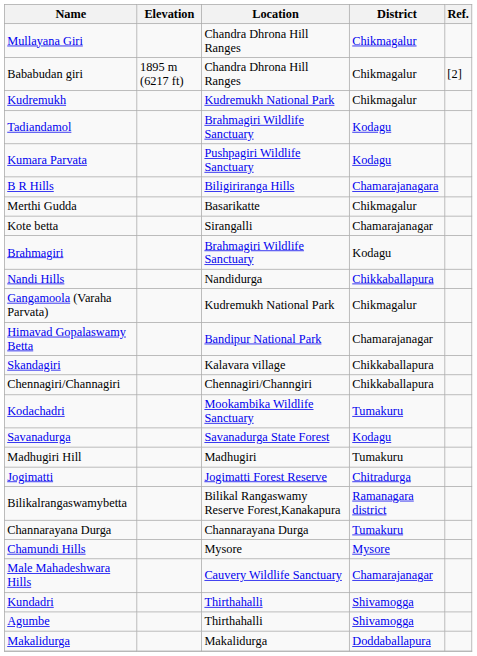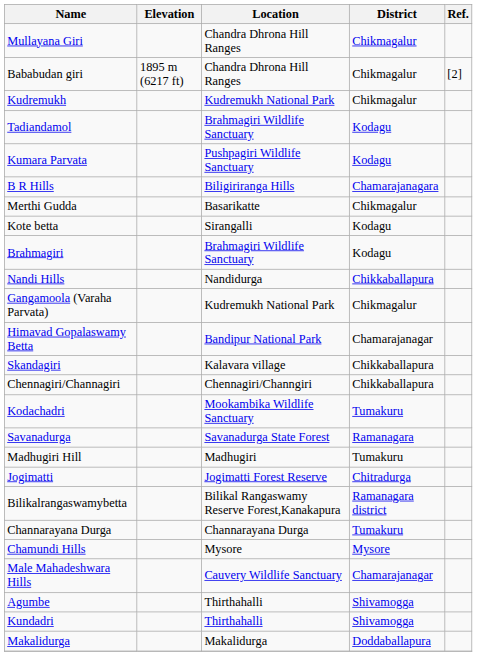 <table class="wikitable sortable">
 <tr>
 <th>Name</th>
 <th>Elevation</th>
 <th>Location</th>
 <th>District</th>
 <th>Ref.</th>
 </tr>
 <tr>
 <td><a href='#'>Mullayana Giri</a></td>
 <td align="center"></td>
 <td>Chandra Dhrona Hill Ranges</td>
 <td><a href='#'>Chikmagalur</a></td>
 <td></td>
 </tr>
 <tr>
 <td>Bababudan giri</td>
 <td>1895 m (6217 ft)</td>
 <td>Chandra Dhrona Hill Ranges</td>
 <td>Chikmagalur</td>
 <td>[2]</td>
 </tr>
 <tr>
 <td><a href='#'>Kudremukh</a></td>
 <td align="center"></td>
 <td><a href='#'>Kudremukh National Park</a></td>
 <td>Chikmagalur</td>
 <td></td>
 </tr>
 <tr>
 <td><a href='#'>Tadiandamol</a></td>
 <td align="center"></td>
 <td><a href='#'>Brahmagiri Wildlife Sanctuary</a></td>
 <td><a href='#'>Kodagu</a></td>
 <td></td>
 </tr>
 <tr>
 <td><a href='#'>Kumara Parvata</a></td>
 <td align="center"></td>
 <td><a href='#'>Pushpagiri Wildlife Sanctuary</a></td>
 <td><a href='#'>Kodagu</a></td>
 <td></td>
 </tr>
 <tr>
 <td><a href='#'>B R Hills</a></td>
 <td align="center"></td>
 <td><a href='#'>Biligiriranga Hills</a></td>
 <td><a href='#'>Chamarajanagara</a></td>
 <td></td>
 </tr>
 <tr>
 <td>Merthi Gudda</td>
 <td align="center"></td>
 <td>Basarikatte</td>
 <td>Chikmagalur</td>
 <td></td>
 </tr>
 <tr>
 <td>Kote betta</td>
 <td align="center"></td>
 <td>Sirangalli</td>
-<td>Chamarajanagar</td>
+<td>Kodagu</td>
 <td></td>
 </tr>
 <tr>
 <td><a href='#'>Brahmagiri</a></td>
 <td align="center"></td>
 <td><a href='#'>Brahmagiri Wildlife Sanctuary</a></td>
 <td>Kodagu</td>
 <td></td>
 </tr>
 <tr>
 <td><a href='#'>Nandi Hills</a></td>
 <td align="center"></td>
 <td>Nandidurga</td>
 <td><a href='#'>Chikkaballapura</a></td>
 <td></td>
 </tr>
 <tr>
 <td><a href='#'>Gangamoola</a> (Varaha Parvata)</td>
 <td align="center"></td>
 <td>Kudremukh National Park</td>
 <td>Chikmagalur</td>
 <td></td>
 </tr>
 <tr>
 <td><a href='#'>Himavad Gopalaswamy Betta</a></td>
 <td align="center"></td>
 <td><a href='#'>Bandipur National Park</a></td>
 <td>Chamarajanagar</td>
 <td></td>
 </tr>
 <tr>
 <td><a href='#'>Skandagiri</a></td>
 <td align="center"></td>
 <td>Kalavara village</td>
 <td>Chikkaballapura</td>
 <td></td>
 </tr>
 <tr>
 <td>Chennagiri/Channagiri</td>
 <td align="center"></td>
 <td>Chennagiri/Channgiri</td>
 <td>Chikkaballapura</td>
 <td></td>
 </tr>
 <tr>
 <td><a href='#'>Kodachadri</a></td>
 <td align="center"></td>
 <td><a href='#'>Mookambika Wildlife Sanctuary</a></td>
 <td><a href='#'>Tumakuru</a></td>
 <td></td>
 </tr>
 <tr>
 <td><a href='#'>Savanadurga</a></td>
 <td align="center"></td>
 <td><a href='#'>Savanadurga State Forest</a></td>
-<td><a href='#'>Kodagu</a></td>
+<td><a href='#'>Ramanagara</a></td>
 <td></td>
 </tr>
 <tr>
 <td>Madhugiri Hill</td>
 <td></td>
 <td>Madhugiri</td>
 <td>Tumakuru</td>
 <td></td>
 </tr>
 <tr>
 <td><a href='#'>Jogimatti</a></td>
 <td align="center"></td>
 <td><a href='#'>Jogimatti Forest Reserve</a></td>
 <td><a href='#'>Chitradurga</a></td>
 <td></td>
 </tr>
 <tr>
 <td>Bilikalrangaswamybetta</td>
 <td align="center"></td>
 <td>Bilikal Rangaswamy Reserve Forest,Kanakapura</td>
 <td><a href='#'>Ramanagara district</a></td>
 <td></td>
 </tr>
 <tr>
 <td>Channarayana Durga</td>
 <td></td>
 <td>Channarayana Durga</td>
 <td><a href='#'>Tumakuru</a></td>
 <td></td>
 </tr>
 <tr>
 <td><a href='#'>Chamundi Hills</a></td>
 <td></td>
 <td>Mysore</td>
 <td><a href='#'>Mysore</a></td>
 <td></td>
 </tr>
 <tr>
 <td><a href='#'>Male Mahadeshwara Hills</a></td>
 <td align="center"></td>
 <td><a href='#'>Cauvery Wildlife Sanctuary</a></td>
 <td><a href='#'>Chamarajanagar</a></td>
 <td></td>
 </tr>
 <tr>
-<td><a href='#'>Kundadri</a></td>
+<td><a href='#'>Agumbe</a></td>
 <td align="center"></td>
-<td><a href='#'>Thirthahalli</a></td>
+<td>Thirthahalli</td>
 <td><a href='#'>Shivamogga</a></td>
 <td></td>
 </tr>
 <tr>
-<td><a href='#'>Agumbe</a></td>
+<td><a href='#'>Kundadri</a></td>
 <td align="center"></td>
-<td>Thirthahalli</td>
+<td><a href='#'>Thirthahalli</a></td>
 <td><a href='#'>Shivamogga</a></td>
 <td></td>
 </tr>
 <tr>
 <td><a href='#'>Makalidurga</a></td>
 <td align="center"></td>
 <td>Makalidurga</td>
 <td><a href='#'>Doddaballapura</a></td>
 <td></td>
 </tr>
 <tr>
 </tr>
 </table>
